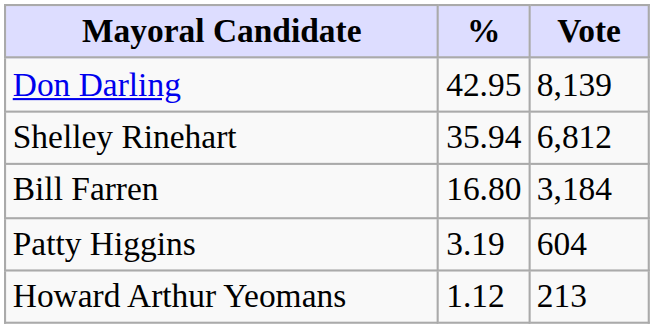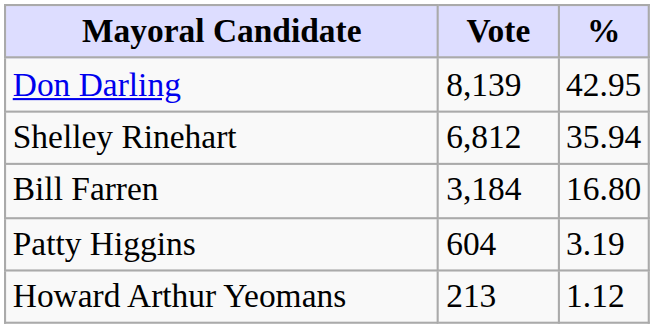 <table class="wikitable">
 <tr>
 <th style="background:#ddf; width:200px;">Mayoral Candidate</th>
+<th style="background:#ddf; width:50px;">Vote</th>
 <th style="background:#ddf; width:30px;">%</th>
-<th style="background:#ddf; width:50px;">Vote</th>
 </tr>
 <tr>
 <td><a href='#'>Don Darling</a></td>
+<td>8,139</td>
 <td>42.95</td>
-<td>8,139</td>
 </tr>
 <tr>
 <td>Shelley Rinehart</td>
+<td>6,812</td>
 <td>35.94</td>
-<td>6,812</td>
 </tr>
 <tr>
 <td>Bill Farren</td>
+<td>3,184</td>
 <td>16.80</td>
-<td>3,184</td>
 </tr>
 <tr>
 <td>Patty Higgins</td>
+<td>604</td>
 <td>3.19</td>
-<td>604</td>
 </tr>
 <tr>
 <td>Howard Arthur Yeomans</td>
+<td>213</td>
 <td>1.12</td>
-<td>213</td>
 </tr>
 </table>
